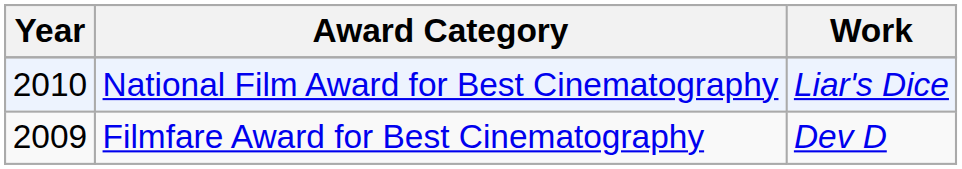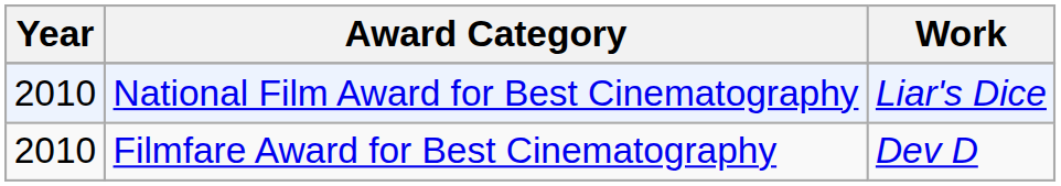 <table class="wikitable">
 <tr>
 <th>Year</th>
 <th>Award Category</th>
 <th>Work</th>
 </tr>
 <tr>
 </tr>
 <tr bgcolor=#edf3fe>
 <td>2010</td>
 <td><a href='#'>National Film Award for Best Cinematography</a></td>
 <td><em><a href='#'>Liar's Dice</a></em></td>
 </tr>
 <tr>
-<td>2009</td>
+<td>2010</td>
 <td><a href='#'>Filmfare Award for Best Cinematography</a></td>
 <td><em><a href='#'>Dev D</a></em></td>
 </tr>
 </table>
